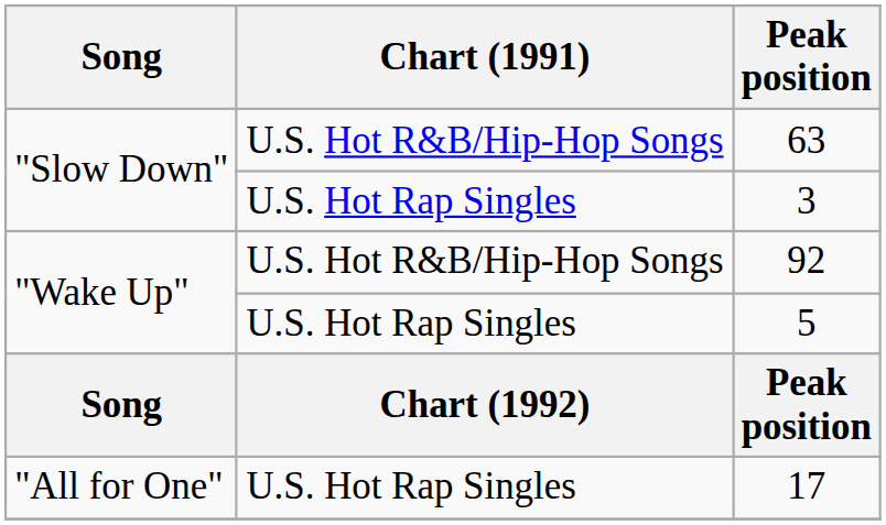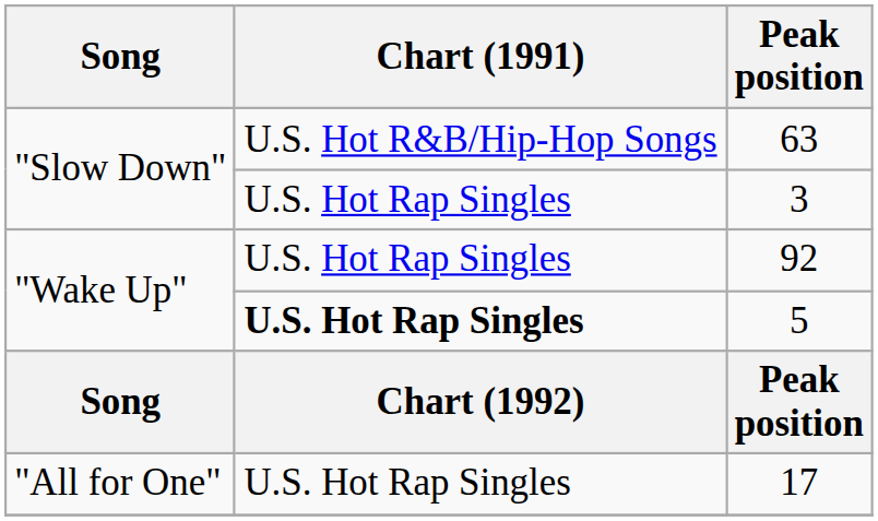 <table class="wikitable">
 <tr>
 <th align="left">Song</th>
 <th align="left">Chart (1991)</th>
 <th align="center">Peak<br>position</th>
 </tr>
 <tr>
 <td align="left" rowspan="2">"Slow Down"</td>
 <td align="left">U.S. <a href='#'>Hot R&B/Hip-Hop Songs</a></td>
 <td align="center">63</td>
 </tr>
 <tr>
 <td align="left">U.S. <a href='#'>Hot Rap Singles</a></td>
 <td align="center">3</td>
 </tr>
 <tr>
 <td align="left" rowspan="2">"Wake Up"</td>
-<td align="left">U.S. Hot R&B/Hip-Hop Songs</td>
+<td align="left">U.S. <a href='#'>Hot Rap Singles</a></td>
 <td align="center">92</td>
 </tr>
 <tr>
-<td align="left">U.S. Hot Rap Singles</td>
+<td align="left"><strong>U.S. Hot Rap Singles</strong></td>
 <td align="center">5</td>
 </tr>
 <tr>
 <th align="left">Song</th>
 <th align="left">Chart (1992)</th>
 <th align="center">Peak<br>position</th>
 </tr>
 <tr>
 <td align="left">"All for One"</td>
 <td align="left">U.S. Hot Rap Singles</td>
 <td align="center">17</td>
 </tr>
 <tr>
 </tr>
 </table>
